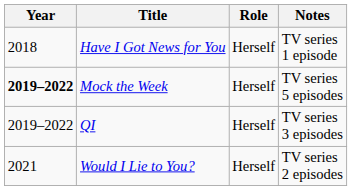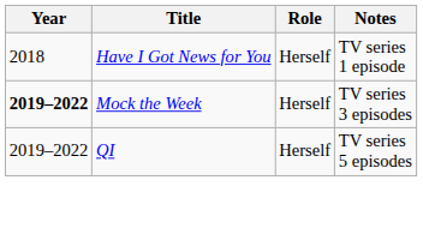 <table class="wikitable">
 <tr>
 <th>Year</th>
 <th>Title</th>
 <th>Role</th>
 <th>Notes</th>
 </tr>
 <tr>
 <td>2018</td>
 <td><em><a href='#'>Have I Got News for You</a></em></td>
 <td>Herself</td>
 <td>TV series<br>1 episode</td>
 </tr>
 <tr>
 <td><strong>2019–2022</strong></td>
 <td><em><a href='#'>Mock the Week</a></em></td>
 <td>Herself</td>
-<td>TV series<br>5 episodes</td>
+<td>TV series<br>3 episodes</td>
 </tr>
 <tr>
 <td>2019–2022</td>
 <td><em><a href='#'>QI</a></em></td>
 <td>Herself</td>
-<td>TV series<br>3 episodes</td>
-</tr>
-<tr>
-<td>2021</td>
-<td><em><a href='#'>Would I Lie to You?</a></em></td>
-<td>Herself</td>
-<td>TV series<br>2 episodes</td>
+<td>TV series<br>5 episodes</td>
 </tr>
 </table>
